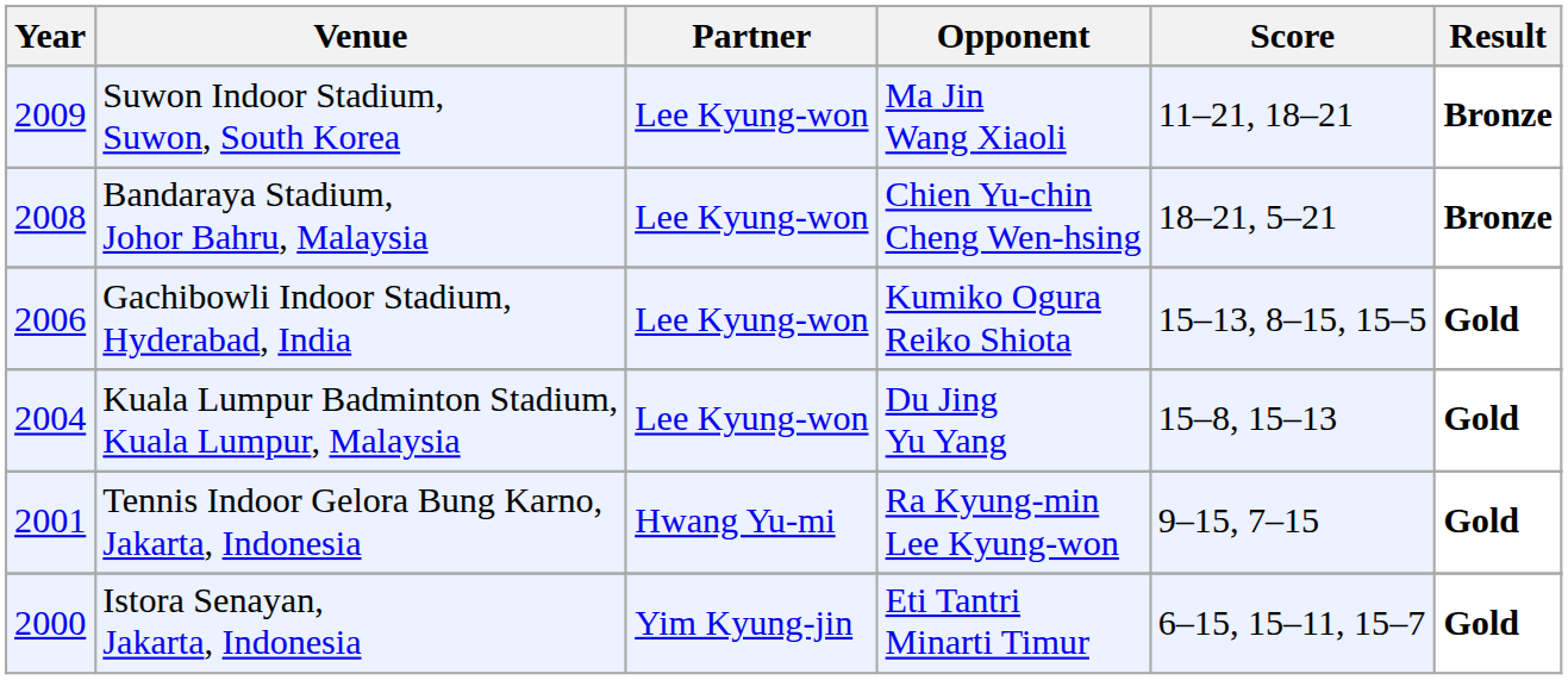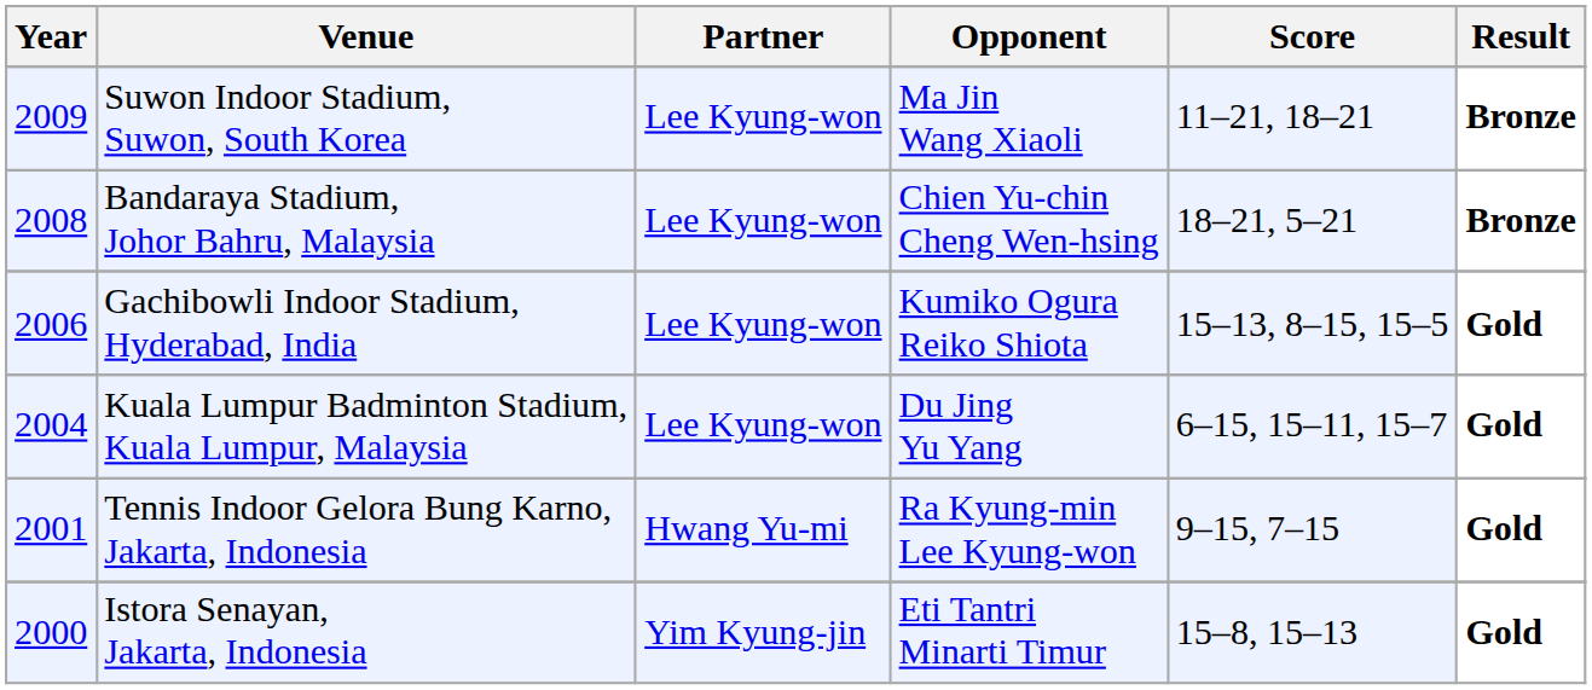 <table class="sortable wikitable" style="font-size: 90%;">
 <tr>
 <th>Year</th>
 <th>Venue</th>
 <th>Partner</th>
 <th>Opponent</th>
 <th>Score</th>
 <th>Result</th>
 </tr>
 <tr>
 </tr>
 <tr style="background:#ECF2FF">
 <td align="center"><a href='#'>2009</a></td>
 <td align="left">Suwon Indoor Stadium,<br><a href='#'>Suwon</a>, <a href='#'>South Korea</a></td>
 <td align="left"> <a href='#'>Lee Kyung-won</a></td>
 <td align="left"> <a href='#'>Ma Jin</a><br> <a href='#'>Wang Xiaoli</a></td>
 <td align="left">11–21, 18–21</td>
 <td style="text-align:left; background:white"> <strong>Bronze</strong></td>
 </tr>
 <tr>
 </tr>
 <tr style="background:#ECF2FF">
 <td align="center"><a href='#'>2008</a></td>
 <td align="left">Bandaraya Stadium,<br><a href='#'>Johor Bahru</a>, <a href='#'>Malaysia</a></td>
 <td align="left"> <a href='#'>Lee Kyung-won</a></td>
 <td align="left"> <a href='#'>Chien Yu-chin</a><br> <a href='#'>Cheng Wen-hsing</a></td>
 <td align="left">18–21, 5–21</td>
 <td style="text-align:left; background:white"> <strong>Bronze</strong></td>
 </tr>
 <tr>
 </tr>
 <tr style="background:#ECF2FF">
 <td align="center"><a href='#'>2006</a></td>
 <td align="left">Gachibowli Indoor Stadium,<br><a href='#'>Hyderabad</a>, <a href='#'>India</a></td>
 <td align="left"> <a href='#'>Lee Kyung-won</a></td>
 <td align="left"> <a href='#'>Kumiko Ogura</a><br> <a href='#'>Reiko Shiota</a></td>
 <td align="left">15–13, 8–15, 15–5</td>
 <td style="text-align:left; background:white"> <strong>Gold</strong></td>
 </tr>
 <tr>
 </tr>
 <tr style="background:#ECF2FF">
 <td align="center"><a href='#'>2004</a></td>
 <td align="left">Kuala Lumpur Badminton Stadium,<br><a href='#'>Kuala Lumpur</a>, <a href='#'>Malaysia</a></td>
 <td align="left"> <a href='#'>Lee Kyung-won</a></td>
 <td align="left"> <a href='#'>Du Jing</a><br> <a href='#'>Yu Yang</a></td>
-<td align="left">15–8, 15–13</td>
+<td align="left">6–15, 15–11, 15–7</td>
 <td style="text-align:left; background:white"> <strong>Gold</strong></td>
 </tr>
 <tr>
 </tr>
 <tr style="background:#ECF2FF">
 <td align="center"><a href='#'>2001</a></td>
 <td align="left">Tennis Indoor Gelora Bung Karno,<br><a href='#'>Jakarta</a>, <a href='#'>Indonesia</a></td>
 <td align="left"> <a href='#'>Hwang Yu-mi</a></td>
 <td align="left"> <a href='#'>Ra Kyung-min</a><br> <a href='#'>Lee Kyung-won</a></td>
 <td align="left">9–15, 7–15</td>
 <td style="text-align:left; background:white"> <strong>Gold</strong></td>
 </tr>
 <tr>
 </tr>
 <tr style="background:#ECF2FF">
 <td align="center"><a href='#'>2000</a></td>
 <td align="left">Istora Senayan,<br><a href='#'>Jakarta</a>, <a href='#'>Indonesia</a></td>
 <td align="left"> <a href='#'>Yim Kyung-jin</a></td>
 <td align="left"> <a href='#'>Eti Tantri</a><br> <a href='#'>Minarti Timur</a></td>
-<td align="left">6–15, 15–11, 15–7</td>
+<td align="left">15–8, 15–13</td>
 <td style="text-align:left; background:white"> <strong>Gold</strong></td>
 </tr>
 </table>
